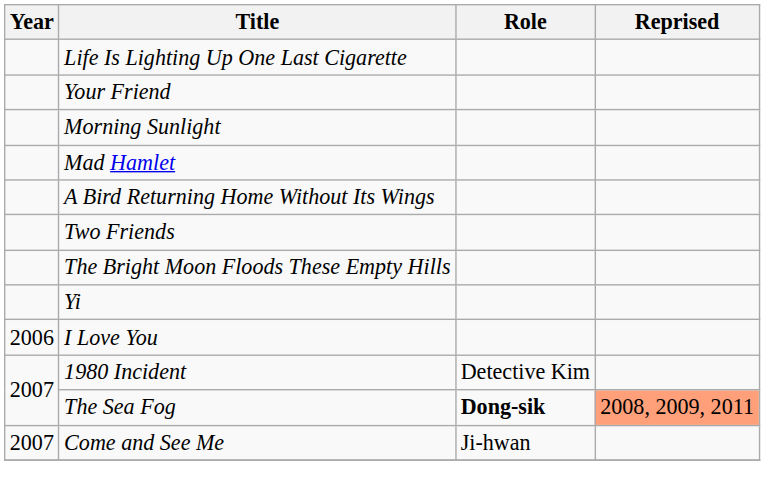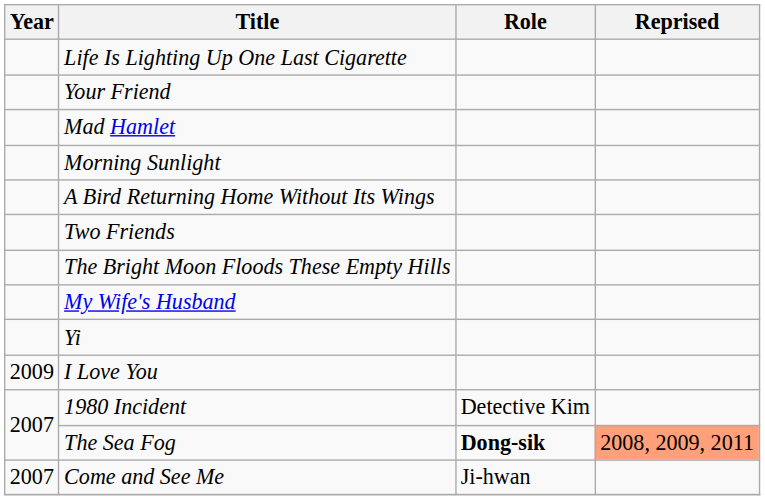 <table class="wikitable sortable">
 <tr>
 <th>Year</th>
 <th>Title</th>
 <th>Role</th>
 <th>Reprised</th>
 </tr>
 <tr>
 <td></td>
 <td><em>Life Is Lighting Up One Last Cigarette</em> </td>
 <td></td>
 <td></td>
 </tr>
 <tr>
 <td></td>
 <td><em>Your Friend</em> </td>
 <td></td>
 <td></td>
 </tr>
 <tr>
 <td></td>
-<td><em>Morning Sunlight</em> </td>
+<td><em>Mad <a href='#'>Hamlet</a></em> </td>
 <td></td>
 <td></td>
 </tr>
 <tr>
 <td></td>
-<td><em>Mad <a href='#'>Hamlet</a></em> </td>
+<td><em>Morning Sunlight</em> </td>
 <td></td>
 <td></td>
 </tr>
 <tr>
 <td></td>
 <td><em>A Bird Returning Home Without Its Wings</em> </td>
 <td></td>
 <td></td>
 </tr>
 <tr>
 <td></td>
 <td><em>Two Friends</em> </td>
 <td></td>
 <td></td>
 </tr>
 <tr>
 <td></td>
 <td><em>The Bright Moon Floods These Empty Hills</em> </td>
 <td></td>
 <td></td>
 </tr>
 <tr>
 <td></td>
+<td><em><a href='#'>My Wife's Husband</a></em> </td>
+<td></td>
+<td></td>
+</tr>
+<tr>
+<td></td>
 <td><em>Yi</em> </td>
 <td></td>
 <td></td>
 </tr>
 <tr>
-<td>2006</td>
+<td>2009</td>
 <td><em>I Love You</em> </td>
 <td></td>
 <td></td>
 </tr>
 <tr>
 <td rowspan=2>2007</td>
 <td><em>1980 Incident</em> </td>
 <td>Detective Kim</td>
 <td></td>
 </tr>
 <tr>
 <td><em>The Sea Fog</em> </td>
 <td><strong>Dong-sik</strong></td>
 <td style="background: lightsalmon;">2008, 2009, 2011</td>
 </tr>
 <tr>
 <td>2007</td>
 <td><em>Come and See Me</em> </td>
 <td>Ji-hwan</td>
 <td></td>
 </tr>
 <tr>
 </tr>
 </table>
